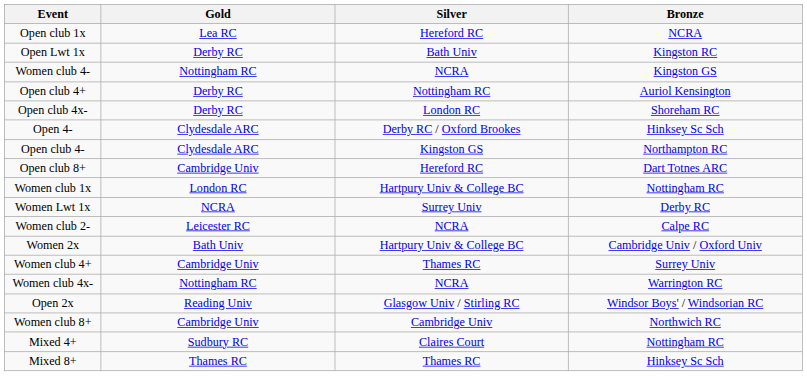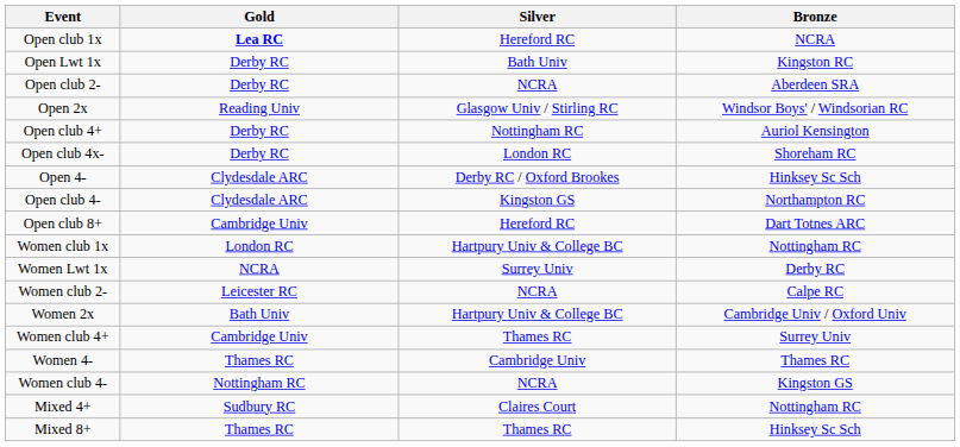 <table class="wikitable" style="text-align:center">
 <tr>
 <th width=120>Event</th>
 <th width=300>Gold</th>
 <th width=300>Silver</th>
 <th width=300>Bronze</th>
 </tr>
 <tr>
 <td>Open club 1x</td>
-<td><a href='#'>Lea RC</a></td>
+<td><strong><a href='#'>Lea RC</a></strong></td>
 <td><a href='#'>Hereford RC</a></td>
 <td><a href='#'>NCRA</a></td>
 </tr>
 <tr>
 <td>Open Lwt 1x</td>
 <td><a href='#'>Derby RC</a></td>
 <td><a href='#'>Bath Univ</a></td>
 <td><a href='#'>Kingston RC</a></td>
 </tr>
 <tr>
-<td>Women club 4-</td>
-<td><a href='#'>Nottingham RC</a></td>
+<td>Open club 2-</td>
+<td><a href='#'>Derby RC</a></td>
 <td><a href='#'>NCRA</a></td>
-<td><a href='#'>Kingston GS</a></td>
+<td><a href='#'>Aberdeen SRA</a></td>
+</tr>
+<tr>
+<td>Open 2x</td>
+<td><a href='#'>Reading Univ</a></td>
+<td><a href='#'>Glasgow Univ</a> / <a href='#'>Stirling RC</a></td>
+<td><a href='#'>Windsor Boys'</a> / <a href='#'>Windsorian RC</a></td>
 </tr>
 <tr>
 <td>Open club 4+</td>
 <td><a href='#'>Derby RC</a></td>
 <td><a href='#'>Nottingham RC</a></td>
 <td><a href='#'>Auriol Kensington</a></td>
 </tr>
 <tr>
 <td>Open club 4x-</td>
 <td><a href='#'>Derby RC</a></td>
 <td><a href='#'>London RC</a></td>
 <td><a href='#'>Shoreham RC</a></td>
 </tr>
 <tr>
 <td>Open 4-</td>
 <td><a href='#'>Clydesdale ARC</a></td>
 <td><a href='#'>Derby RC</a> / <a href='#'>Oxford Brookes</a></td>
 <td><a href='#'>Hinksey Sc Sch</a></td>
 </tr>
 <tr>
 <td>Open club 4-</td>
 <td><a href='#'>Clydesdale ARC</a></td>
 <td><a href='#'>Kingston GS</a></td>
 <td><a href='#'>Northampton RC</a></td>
 </tr>
 <tr>
 <td>Open club 8+</td>
 <td><a href='#'>Cambridge Univ</a></td>
 <td><a href='#'>Hereford RC</a></td>
 <td><a href='#'>Dart Totnes ARC</a></td>
 </tr>
 <tr>
 <td>Women club 1x</td>
 <td><a href='#'>London RC</a></td>
 <td><a href='#'>Hartpury Univ & College BC</a></td>
 <td><a href='#'>Nottingham RC</a></td>
 </tr>
 <tr>
 <td>Women Lwt 1x</td>
 <td><a href='#'>NCRA</a></td>
 <td><a href='#'>Surrey Univ</a></td>
 <td><a href='#'>Derby RC</a></td>
 </tr>
 <tr>
 <td>Women club 2-</td>
 <td><a href='#'>Leicester RC</a></td>
 <td><a href='#'>NCRA</a></td>
 <td><a href='#'>Calpe RC</a></td>
 </tr>
 <tr>
 <td>Women 2x</td>
 <td><a href='#'>Bath Univ</a></td>
 <td><a href='#'>Hartpury Univ & College BC</a></td>
 <td><a href='#'>Cambridge Univ</a> / <a href='#'>Oxford Univ</a></td>
 </tr>
 <tr>
 <td>Women club 4+</td>
 <td><a href='#'>Cambridge Univ</a></td>
 <td><a href='#'>Thames RC</a></td>
 <td><a href='#'>Surrey Univ</a></td>
 </tr>
 <tr>
-<td>Women club 4x-</td>
+<td>Women 4-</td>
+<td><a href='#'>Thames RC</a></td>
+<td><a href='#'>Cambridge Univ</a></td>
+<td><a href='#'>Thames RC</a></td>
+</tr>
+<tr>
+<td>Women club 4-</td>
 <td><a href='#'>Nottingham RC</a></td>
 <td><a href='#'>NCRA</a></td>
-<td><a href='#'>Warrington RC</a></td>
-</tr>
-<tr>
-<td>Open 2x</td>
-<td><a href='#'>Reading Univ</a></td>
-<td><a href='#'>Glasgow Univ</a> / <a href='#'>Stirling RC</a></td>
-<td><a href='#'>Windsor Boys'</a> / <a href='#'>Windsorian RC</a></td>
-</tr>
-<tr>
-<td>Women club 8+</td>
-<td><a href='#'>Cambridge Univ</a></td>
-<td><a href='#'>Cambridge Univ</a></td>
-<td><a href='#'>Northwich RC</a></td>
+<td><a href='#'>Kingston GS</a></td>
 </tr>
 <tr>
 <td>Mixed 4+</td>
 <td><a href='#'>Sudbury RC</a></td>
 <td><a href='#'>Claires Court</a></td>
 <td><a href='#'>Nottingham RC</a></td>
 </tr>
 <tr>
 <td>Mixed 8+</td>
 <td><a href='#'>Thames RC</a></td>
 <td><a href='#'>Thames RC</a></td>
 <td><a href='#'>Hinksey Sc Sch</a></td>
 </tr>
 </table>
